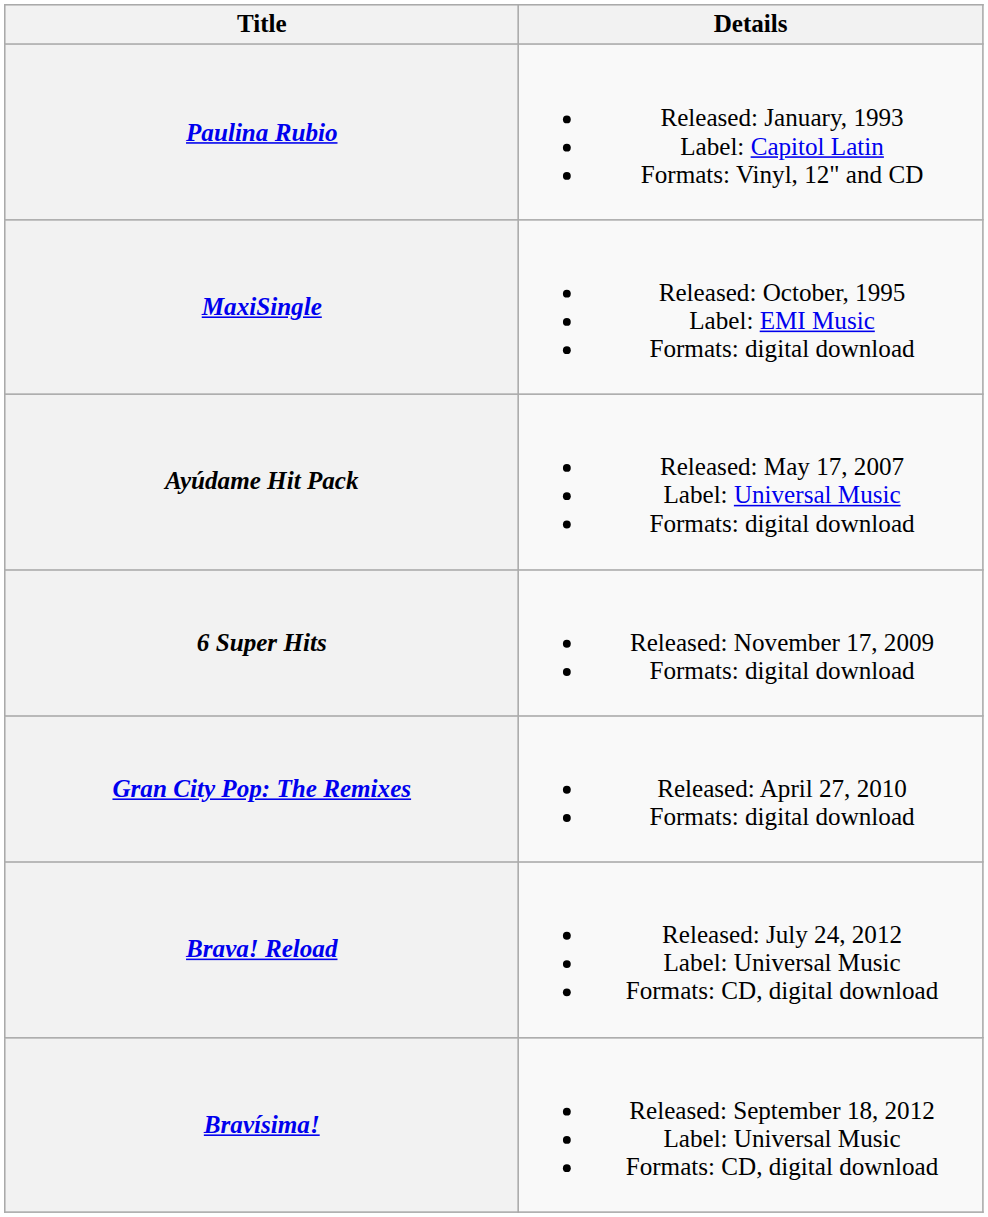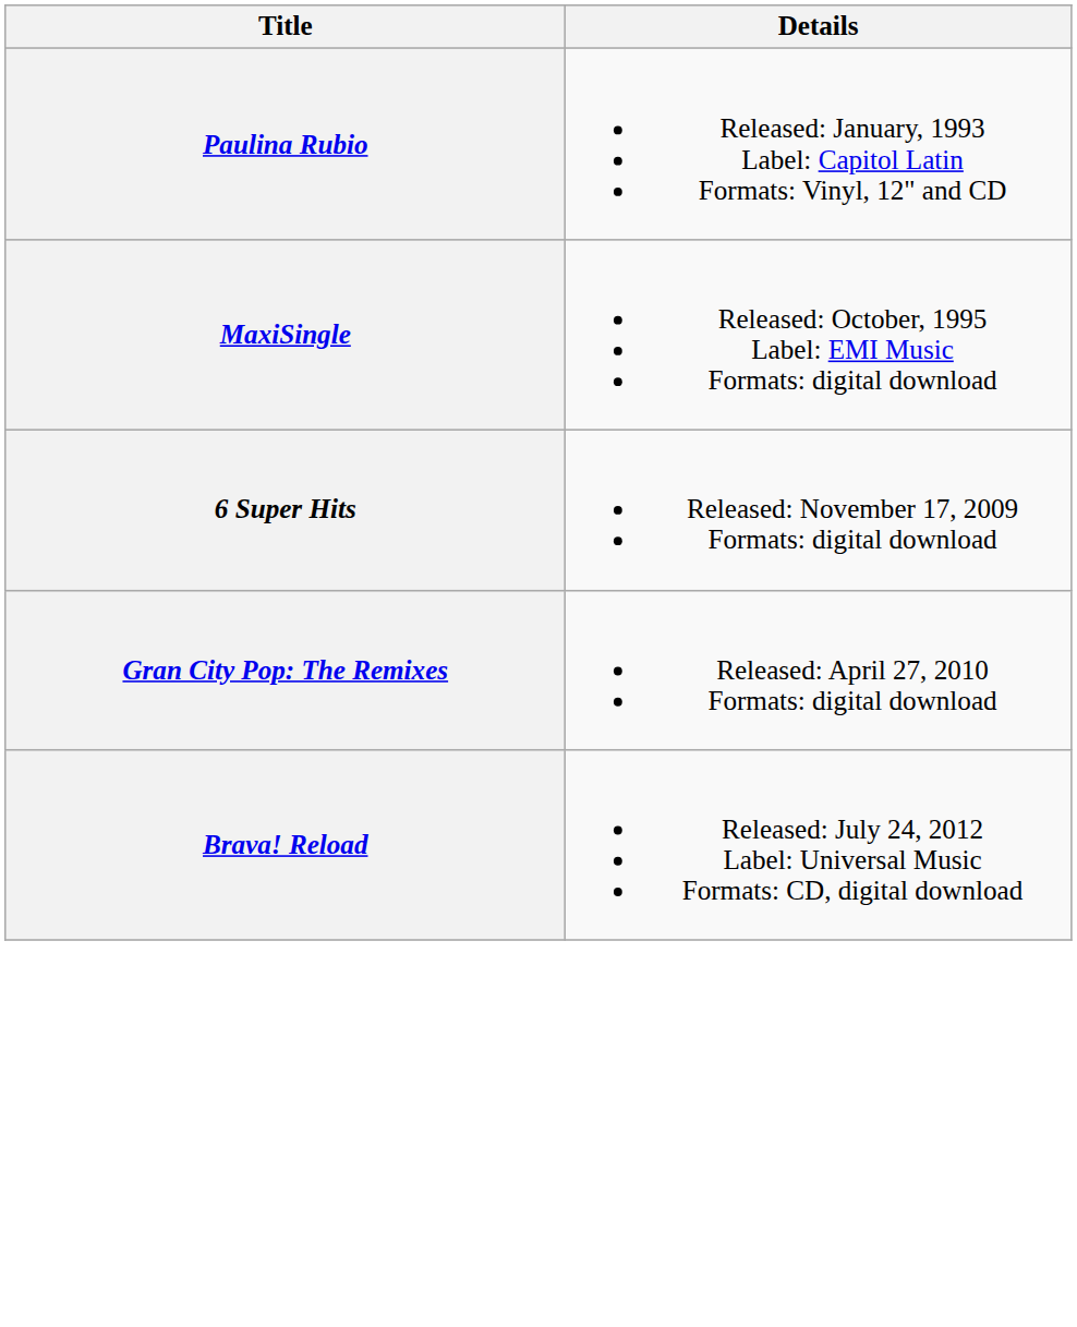 <table class="wikitable plainrowheaders" style="text-align:center;">
 <tr>
 <th scope="col" style="width:20em;">Title</th>
 <th scope="col" style="width:18em;">Details</th>
 </tr>
 <tr>
 <th scope="row"><em><a href='#'>Paulina Rubio</a></em></th>
 <td><br><ul><li>Released: January, 1993</li><li>Label: <a href='#'>Capitol Latin</a></li><li>Formats: Vinyl, 12" and CD</li></ul></td>
 </tr>
 <tr>
 <th scope="row"><em><a href='#'>MaxiSingle</a></em></th>
 <td><br><ul><li>Released: October, 1995</li><li>Label: <a href='#'>EMI Music</a></li><li>Formats: digital download</li></ul></td>
 </tr>
 <tr>
-<th scope="row"><em>Ayúdame Hit Pack</em></th>
-<td><br><ul><li>Released: May 17, 2007</li><li>Label: <a href='#'>Universal Music</a></li><li>Formats: digital download</li></ul></td>
-</tr>
-<tr>
 <th scope="row"><em>6 Super Hits</em></th>
 <td><br><ul><li>Released: November 17, 2009</li><li>Formats: digital download</li></ul></td>
 </tr>
 <tr>
 <th scope="row"><em><a href='#'>Gran City Pop: The Remixes</a></em></th>
 <td><br><ul><li>Released: April 27, 2010</li><li>Formats: digital download</li></ul></td>
 </tr>
 <tr>
 <th scope="row"><em><a href='#'>Brava! Reload</a></em></th>
 <td><br><ul><li>Released: July 24, 2012</li><li>Label: Universal Music</li><li>Formats: CD, digital download</li></ul></td>
 </tr>
-<tr>
-<th scope="row"><em><a href='#'>Bravísima!</a></em></th>
-<td><br><ul><li>Released: September 18, 2012</li><li>Label: Universal Music</li><li>Formats: CD, digital download</li></ul></td>
-</tr>
 </table>
